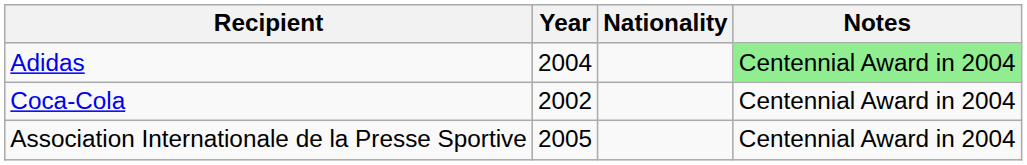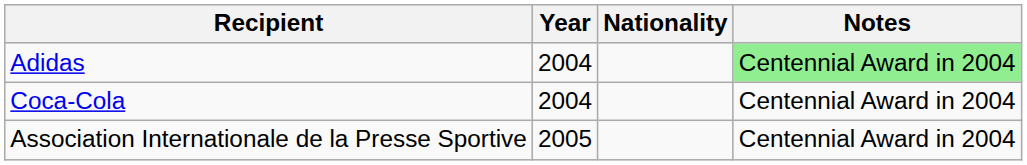 <table class="wikitable sortable">
 <tr>
 <th>Recipient</th>
 <th>Year</th>
 <th>Nationality</th>
 <th>Notes</th>
 </tr>
 <tr>
 <td><a href='#'>Adidas</a></td>
 <td>2004</td>
 <td></td>
 <td style="background: lightgreen;">Centennial Award in 2004</td>
 </tr>
 <tr>
 <td><a href='#'>Coca-Cola</a></td>
-<td>2002</td>
+<td>2004</td>
 <td></td>
 <td>Centennial Award in 2004</td>
 </tr>
 <tr>
 <td>Association Internationale de la Presse Sportive</td>
 <td>2005</td>
 <td></td>
 <td>Centennial Award in 2004</td>
 </tr>
 </table>
